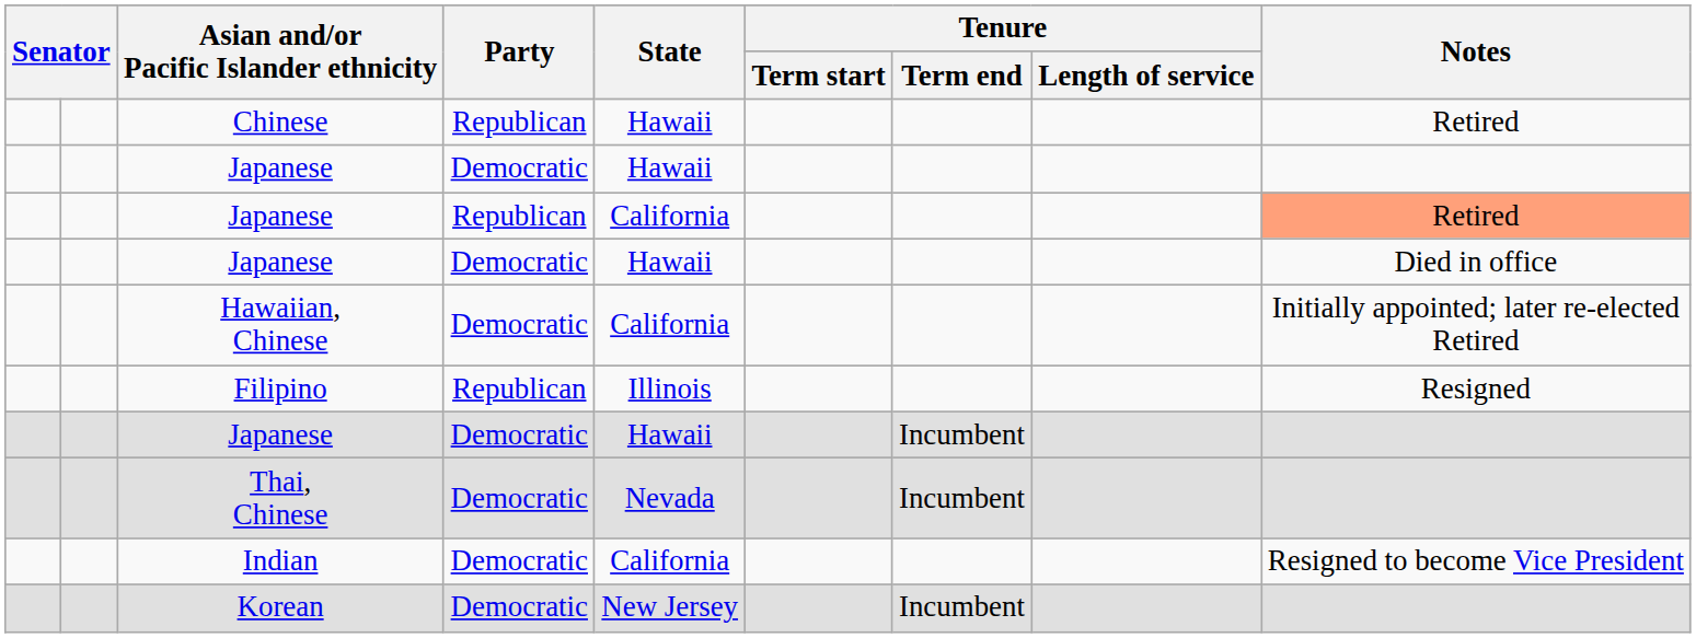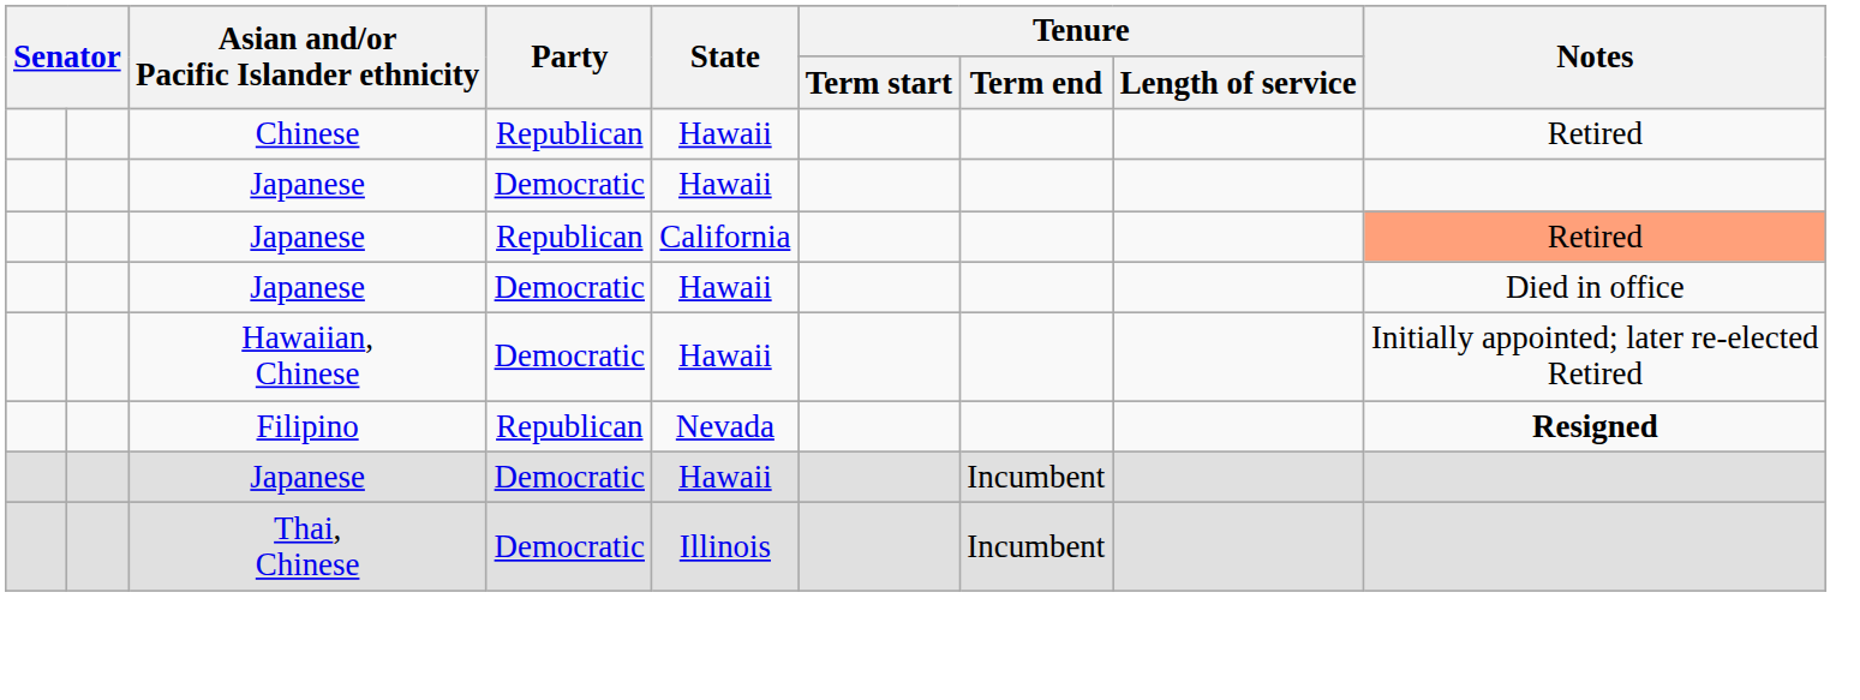 <table class="wikitable sortable plainrowheaders" style="text-align: center;">
 <tr bgcolor="#CCCCCC">
 <th rowspan=2 colspan=2 class=unsortable><a href='#'>Senator</a></th>
 <th rowspan=2>Asian and/or <br>Pacific Islander ethnicity</th>
 <th rowspan=2>Party</th>
 <th rowspan=2>State</th>
 <th colspan=3>Tenure</th>
 <th rowspan=2>Notes</th>
 </tr>
 <tr>
 <th>Term start</th>
 <th>Term end</th>
 <th>Length of service</th>
 </tr>
 <tr>
 <td></td>
 <td><strong></strong><br></td>
 <td><a href='#'>Chinese</a></td>
 <td><a href='#'>Republican</a></td>
 <td><a href='#'>Hawaii</a></td>
 <td></td>
 <td></td>
 <td></td>
 <td>Retired</td>
 </tr>
 <tr>
 <td></td>
 <td><strong></strong><br></td>
 <td><a href='#'>Japanese</a></td>
 <td><a href='#'>Democratic</a></td>
 <td><a href='#'>Hawaii</a></td>
 <td></td>
 <td></td>
 <td></td>
 <td></td>
 </tr>
 <tr>
 <td></td>
 <td><strong></strong><br></td>
 <td><a href='#'>Japanese</a></td>
 <td><a href='#'>Republican</a></td>
 <td><a href='#'>California</a></td>
 <td></td>
 <td></td>
 <td></td>
 <td style="background: lightsalmon;">Retired</td>
 </tr>
 <tr>
 <td></td>
 <td><strong></strong><br></td>
 <td><a href='#'>Japanese</a></td>
 <td><a href='#'>Democratic</a></td>
 <td><a href='#'>Hawaii</a></td>
 <td></td>
 <td></td>
 <td></td>
 <td>Died in office</td>
 </tr>
 <tr>
 <td></td>
 <td><strong></strong><br></td>
 <td><a href='#'>Hawaiian</a>,<br><a href='#'>Chinese</a></td>
 <td><a href='#'>Democratic</a></td>
-<td><a href='#'>California</a></td>
+<td><a href='#'>Hawaii</a></td>
 <td></td>
 <td></td>
 <td></td>
 <td>Initially appointed; later re-elected<br>Retired</td>
 </tr>
 <tr>
 <td></td>
 <td><strong></strong><br></td>
 <td><a href='#'>Filipino</a></td>
 <td><a href='#'>Republican</a></td>
-<td><a href='#'>Illinois</a></td>
+<td><a href='#'>Nevada</a></td>
 <td></td>
 <td></td>
 <td></td>
-<td>Resigned</td>
+<td><strong>Resigned</strong></td>
 </tr>
 <tr style="background:#e0e0e0">
 <td></td>
 <td><strong></strong><br></td>
 <td><a href='#'>Japanese</a></td>
 <td><a href='#'>Democratic</a></td>
 <td><a href='#'>Hawaii</a></td>
 <td></td>
 <td>Incumbent</td>
 <td></td>
 <td></td>
 </tr>
 <tr style="background:#e0e0e0">
 <td></td>
 <td><strong></strong><br></td>
 <td><a href='#'>Thai</a>,<br><a href='#'>Chinese</a></td>
 <td><a href='#'>Democratic</a></td>
-<td><a href='#'>Nevada</a></td>
-<td></td>
-<td>Incumbent</td>
-<td></td>
-<td></td>
-</tr>
-<tr>
-<td></td>
-<td><strong></strong><br></td>
-<td><a href='#'>Indian</a></td>
-<td><a href='#'>Democratic</a></td>
-<td><a href='#'>California</a></td>
-<td></td>
-<td></td>
-<td></td>
-<td>Resigned to become <a href='#'>Vice President</a></td>
-</tr>
-<tr style="background:#e0e0e0">
-<td></td>
-<td><strong></strong><br></td>
-<td><a href='#'>Korean</a></td>
-<td><a href='#'>Democratic</a></td>
-<td><a href='#'>New Jersey</a></td>
+<td><a href='#'>Illinois</a></td>
 <td></td>
 <td>Incumbent</td>
 <td></td>
 <td></td>
 </tr>
 </table>
